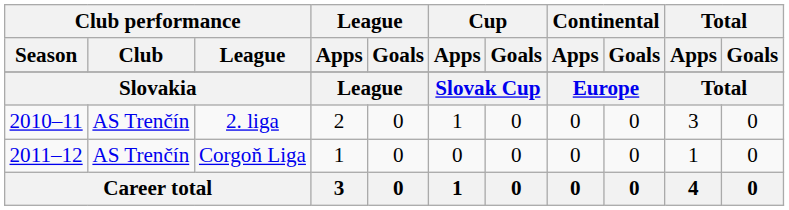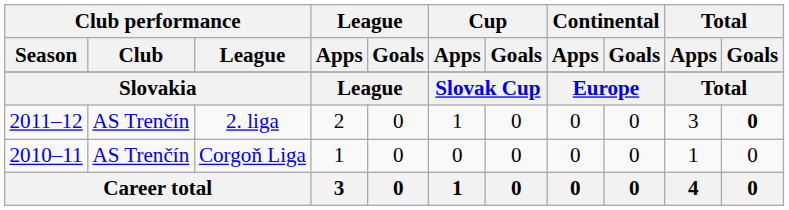 <table class="wikitable" style="text-align:center">
 <tr>
 <th colspan=3>Club performance</th>
 <th colspan=2>League</th>
 <th colspan=2>Cup</th>
 <th colspan=2>Continental</th>
 <th colspan=2>Total</th>
 </tr>
 <tr>
 <th>Season</th>
 <th>Club</th>
 <th>League</th>
 <th>Apps</th>
 <th>Goals</th>
 <th>Apps</th>
 <th>Goals</th>
 <th>Apps</th>
 <th>Goals</th>
 <th>Apps</th>
 <th>Goals</th>
 </tr>
 <tr>
 </tr>
 <tr>
 <th colspan=3>Slovakia</th>
 <th colspan=2>League</th>
 <th colspan=2><a href='#'>Slovak Cup</a></th>
 <th colspan=2><a href='#'>Europe</a></th>
 <th colspan=2>Total</th>
 </tr>
 <tr>
-<td><a href='#'>2010–11</a></td>
+<td><a href='#'>2011–12</a></td>
 <td rowspan="1"><a href='#'>AS Trenčín</a></td>
 <td rowspan="1"><a href='#'>2. liga</a></td>
 <td>2</td>
 <td>0</td>
 <td>1</td>
 <td>0</td>
 <td>0</td>
 <td>0</td>
 <td>3</td>
-<td>0</td>
+<td><strong>0</strong></td>
 </tr>
 <tr>
-<td><a href='#'>2011–12</a></td>
+<td><a href='#'>2010–11</a></td>
 <td rowspan="1"><a href='#'>AS Trenčín</a></td>
 <td rowspan="1"><a href='#'>Corgoň Liga</a></td>
 <td>1</td>
 <td>0</td>
 <td>0</td>
 <td>0</td>
 <td>0</td>
 <td>0</td>
 <td>1</td>
 <td>0</td>
 </tr>
 <tr>
 <th colspan=3>Career total</th>
 <th>3</th>
 <th>0</th>
 <th>1</th>
 <th>0</th>
 <th>0</th>
 <th>0</th>
 <th>4</th>
 <th>0</th>
 </tr>
 </table>
